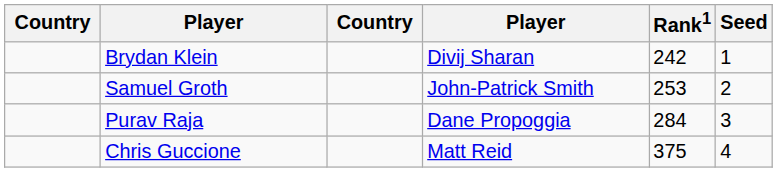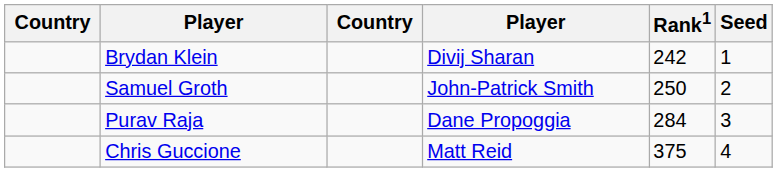 <table class="sortable wikitable">
 <tr>
 <th width="70">Country</th>
 <th width="175">Player</th>
 <th width="70">Country</th>
 <th width="175">Player</th>
 <th>Rank<sup>1</sup></th>
 <th>Seed</th>
 </tr>
 <tr>
 <td></td>
 <td><a href='#'>Brydan Klein</a></td>
 <td></td>
 <td><a href='#'>Divij Sharan</a></td>
 <td>242</td>
 <td>1</td>
 </tr>
 <tr>
 <td></td>
 <td><a href='#'>Samuel Groth</a></td>
 <td></td>
 <td><a href='#'>John-Patrick Smith</a></td>
-<td>253</td>
+<td>250</td>
 <td>2</td>
 </tr>
 <tr>
 <td></td>
 <td><a href='#'>Purav Raja</a></td>
 <td></td>
 <td><a href='#'>Dane Propoggia</a></td>
 <td>284</td>
 <td>3</td>
 </tr>
 <tr>
 <td></td>
 <td><a href='#'>Chris Guccione</a></td>
 <td></td>
 <td><a href='#'>Matt Reid</a></td>
 <td>375</td>
 <td>4</td>
 </tr>
 </table>
